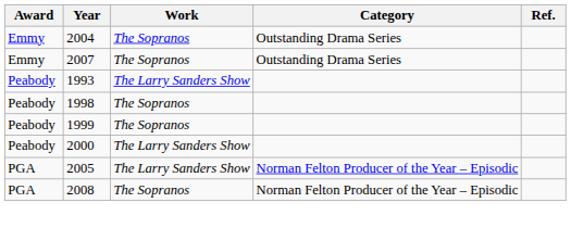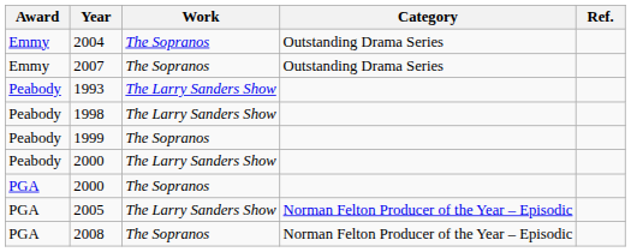 <table class="wikitable sortable" style="text-align:left;">
 <tr>
 <th>  Award  </th>
 <th>  Year  </th>
 <th>  Work  </th>
 <th>  Category  </th>
 <th class="unsortable">  Ref.  </th>
 </tr>
 <tr>
 <td><a href='#'>Emmy</a></td>
 <td>2004</td>
 <td><em><a href='#'>The Sopranos</a></em></td>
 <td>Outstanding Drama Series</td>
 <td></td>
 </tr>
 <tr>
 <td>Emmy</td>
 <td>2007</td>
 <td><em>The Sopranos</em></td>
 <td>Outstanding Drama Series</td>
 <td></td>
 </tr>
 <tr>
 <td><a href='#'>Peabody</a></td>
 <td>1993</td>
 <td><em><a href='#'>The Larry Sanders Show</a></em></td>
 <td></td>
 <td></td>
 </tr>
 <tr>
 <td>Peabody</td>
 <td>1998</td>
-<td><em>The Sopranos</em></td>
+<td><em>The Larry Sanders Show</em></td>
 <td></td>
 <td></td>
 </tr>
 <tr>
 <td>Peabody</td>
 <td>1999</td>
 <td><em>The Sopranos</em></td>
 <td></td>
 <td></td>
 </tr>
 <tr>
 <td>Peabody</td>
 <td>2000</td>
 <td><em>The Larry Sanders Show</em></td>
 <td></td>
 <td></td>
 </tr>
 <tr>
+<td><a href='#'>PGA</a></td>
+<td>2000</td>
+<td><em>The Sopranos</em></td>
+<td></td>
+<td></td>
+</tr>
+<tr>
 <td>PGA</td>
 <td>2005</td>
 <td><em>The Larry Sanders Show</em></td>
 <td><a href='#'>Norman Felton Producer of the Year – Episodic</a></td>
 <td></td>
 </tr>
 <tr>
 <td>PGA</td>
 <td>2008</td>
 <td><em>The Sopranos</em></td>
 <td>Norman Felton Producer of the Year – Episodic</td>
 <td></td>
 </tr>
 </table>
